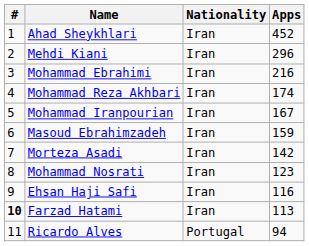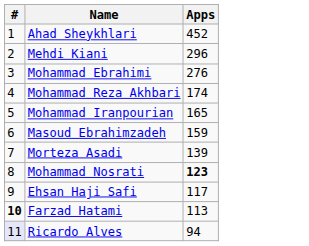 <table class="wikitable">
 <tr>
 <th>#</th>
 <th>Name</th>
-<th>Nationality</th>
 <th>Apps</th>
 </tr>
 <tr>
 <td>1</td>
 <td><a href='#'>Ahad Sheykhlari</a></td>
-<td> Iran</td>
 <td>452</td>
 </tr>
 <tr>
 <td>2</td>
 <td><a href='#'>Mehdi Kiani</a></td>
-<td> Iran</td>
 <td>296</td>
 </tr>
 <tr>
 <td>3</td>
 <td><a href='#'>Mohammad Ebrahimi</a></td>
-<td> Iran</td>
-<td>216</td>
+<td>276</td>
 </tr>
 <tr>
 <td>4</td>
 <td><a href='#'>Mohammad Reza Akhbari</a></td>
-<td> Iran</td>
 <td>174</td>
 </tr>
 <tr>
 <td>5</td>
 <td><a href='#'>Mohammad Iranpourian</a></td>
-<td> Iran</td>
-<td>167</td>
+<td>165</td>
 </tr>
 <tr>
 <td>6</td>
 <td><a href='#'>Masoud Ebrahimzadeh</a></td>
-<td> Iran</td>
 <td>159</td>
 </tr>
 <tr>
 <td>7</td>
 <td><a href='#'>Morteza Asadi</a></td>
-<td> Iran</td>
-<td>142</td>
+<td>139</td>
 </tr>
 <tr>
 <td>8</td>
 <td><a href='#'>Mohammad Nosrati</a></td>
-<td> Iran</td>
-<td>123</td>
+<td><strong>123</strong></td>
 </tr>
 <tr>
 <td>9</td>
 <td><a href='#'>Ehsan Haji Safi</a></td>
-<td> Iran</td>
-<td>116</td>
+<td>117</td>
 </tr>
 <tr>
 <td><strong>10</strong></td>
 <td><a href='#'>Farzad Hatami</a></td>
-<td> Iran</td>
 <td>113</td>
 </tr>
 <tr>
-<td>11</td>
+<td style="background: lavender;">11</td>
 <td><a href='#'>Ricardo Alves</a></td>
-<td> Portugal</td>
 <td>94</td>
 </tr>
 </table>
